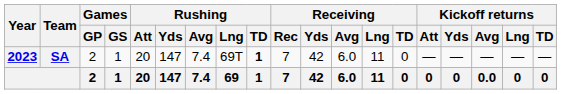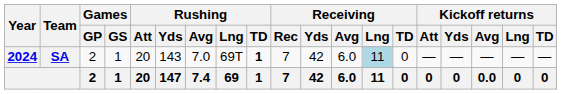 <table class="wikitable" style="text-align:center;">
 <tr>
 <th rowspan="2">Year</th>
 <th rowspan="2">Team</th>
 <th colspan="2">Games</th>
 <th colspan="5">Rushing</th>
 <th colspan="5">Receiving</th>
 <th colspan="5">Kickoff returns</th>
 </tr>
 <tr>
 <th>GP</th>
 <th>GS</th>
 <th>Att</th>
 <th>Yds</th>
 <th>Avg</th>
 <th>Lng</th>
 <th>TD</th>
 <th>Rec</th>
 <th>Yds</th>
 <th>Avg</th>
 <th>Lng</th>
 <th>TD</th>
 <th>Att</th>
 <th>Yds</th>
 <th>Avg</th>
 <th>Lng</th>
 <th>TD</th>
 </tr>
 <tr>
-<th><a href='#'>2023</a></th>
+<th><a href='#'>2024</a></th>
 <th><a href='#'>SA</a></th>
 <td>2</td>
 <td>1</td>
 <td>20</td>
-<td>147</td>
-<td>7.4</td>
+<td>143</td>
+<td>7.0</td>
 <td>69T</td>
 <td><strong>1</strong></td>
 <td>7</td>
 <td>42</td>
 <td>6.0</td>
-<td>11</td>
+<td style="background: lightblue;">11</td>
 <td>0</td>
 <td>—</td>
 <td>—</td>
 <td>—</td>
 <td>—</td>
 <td>—</td>
 </tr>
 <tr>
 <th colspan="2"></th>
 <th>2</th>
 <th>1</th>
 <th>20</th>
 <th>147</th>
 <th>7.4</th>
 <th>69</th>
 <th>1</th>
 <th>7</th>
 <th>42</th>
 <th>6.0</th>
 <th>11</th>
 <th>0</th>
 <th>0</th>
 <th>0</th>
 <th>0.0</th>
 <th>0</th>
 <th>0</th>
 </tr>
 </table>
